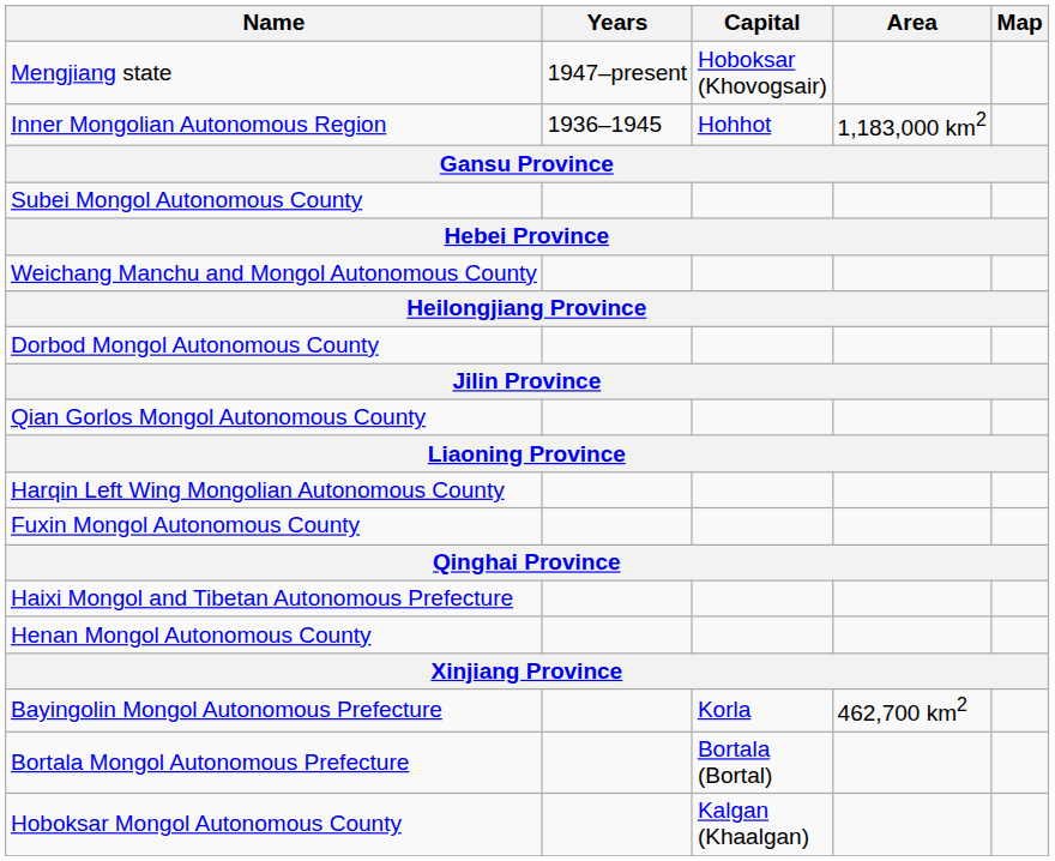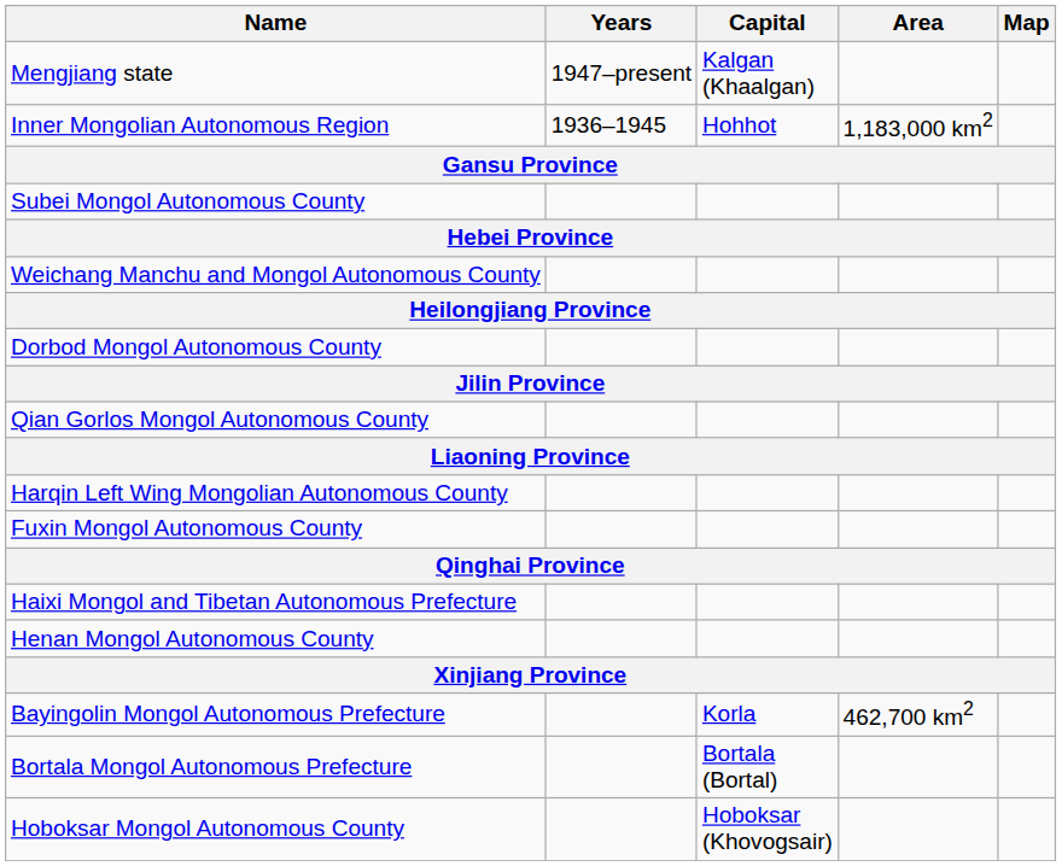 <table class="wikitable">
 <tr>
 <th>Name</th>
 <th>Years</th>
 <th>Capital</th>
 <th>Area</th>
 <th>Map</th>
 </tr>
 <tr>
 <td><a href='#'>Mengjiang</a> state</td>
 <td>1947–present</td>
-<td><a href='#'>Hoboksar</a><br>(Khovogsair)</td>
+<td><a href='#'>Kalgan</a><br>(Khaalgan)</td>
 <td></td>
 <td></td>
 </tr>
 <tr>
 <td><a href='#'>Inner Mongolian Autonomous Region</a></td>
 <td>1936–1945</td>
 <td><a href='#'>Hohhot</a></td>
 <td>1,183,000 km<sup>2</sup><br></td>
 <td></td>
 </tr>
 <tr>
 <th colspan=10><a href='#'>Gansu Province</a></th>
 </tr>
 <tr>
 <td><a href='#'>Subei Mongol Autonomous County</a></td>
 <td></td>
 <td></td>
 <td></td>
 <td></td>
 </tr>
 <tr>
 <th colspan=10><a href='#'>Hebei Province</a></th>
 </tr>
 <tr>
 <td><a href='#'>Weichang Manchu and Mongol Autonomous County</a></td>
 <td></td>
 <td></td>
 <td></td>
 <td></td>
 </tr>
 <tr>
 <th colspan=10><a href='#'>Heilongjiang Province</a></th>
 </tr>
 <tr>
 <td><a href='#'>Dorbod Mongol Autonomous County</a></td>
 <td></td>
 <td></td>
 <td></td>
 <td></td>
 </tr>
 <tr>
 <th colspan=10><a href='#'>Jilin Province</a></th>
 </tr>
 <tr>
 <td><a href='#'>Qian Gorlos Mongol Autonomous County</a></td>
 <td></td>
 <td></td>
 <td></td>
 <td></td>
 </tr>
 <tr>
 <th colspan=10><a href='#'>Liaoning Province</a></th>
 </tr>
 <tr>
 <td><a href='#'>Harqin Left Wing Mongolian Autonomous County</a></td>
 <td></td>
 <td></td>
 <td></td>
 <td></td>
 </tr>
 <tr>
 <td><a href='#'>Fuxin Mongol Autonomous County</a></td>
 <td></td>
 <td></td>
 <td></td>
 <td></td>
 </tr>
 <tr>
 <th colspan=10><a href='#'>Qinghai Province</a></th>
 </tr>
 <tr>
 <td><a href='#'>Haixi Mongol and Tibetan Autonomous Prefecture</a></td>
 <td></td>
 <td></td>
 <td></td>
 <td></td>
 </tr>
 <tr>
 <td><a href='#'>Henan Mongol Autonomous County</a></td>
 <td></td>
 <td></td>
 <td></td>
 <td></td>
 </tr>
 <tr>
 <th colspan=10><a href='#'>Xinjiang Province</a></th>
 </tr>
 <tr>
 <td><a href='#'>Bayingolin Mongol Autonomous Prefecture</a></td>
 <td></td>
 <td><a href='#'>Korla</a></td>
 <td>462,700 km<sup>2</sup><br></td>
 <td></td>
 </tr>
 <tr>
 <td><a href='#'>Bortala Mongol Autonomous Prefecture</a></td>
 <td></td>
 <td><a href='#'>Bortala</a><br>(Bortal)</td>
 <td></td>
 <td></td>
 </tr>
 <tr>
 <td><a href='#'>Hoboksar Mongol Autonomous County</a></td>
 <td></td>
-<td><a href='#'>Kalgan</a><br>(Khaalgan)</td>
+<td><a href='#'>Hoboksar</a><br>(Khovogsair)</td>
 <td></td>
 <td></td>
 </tr>
 </table>
